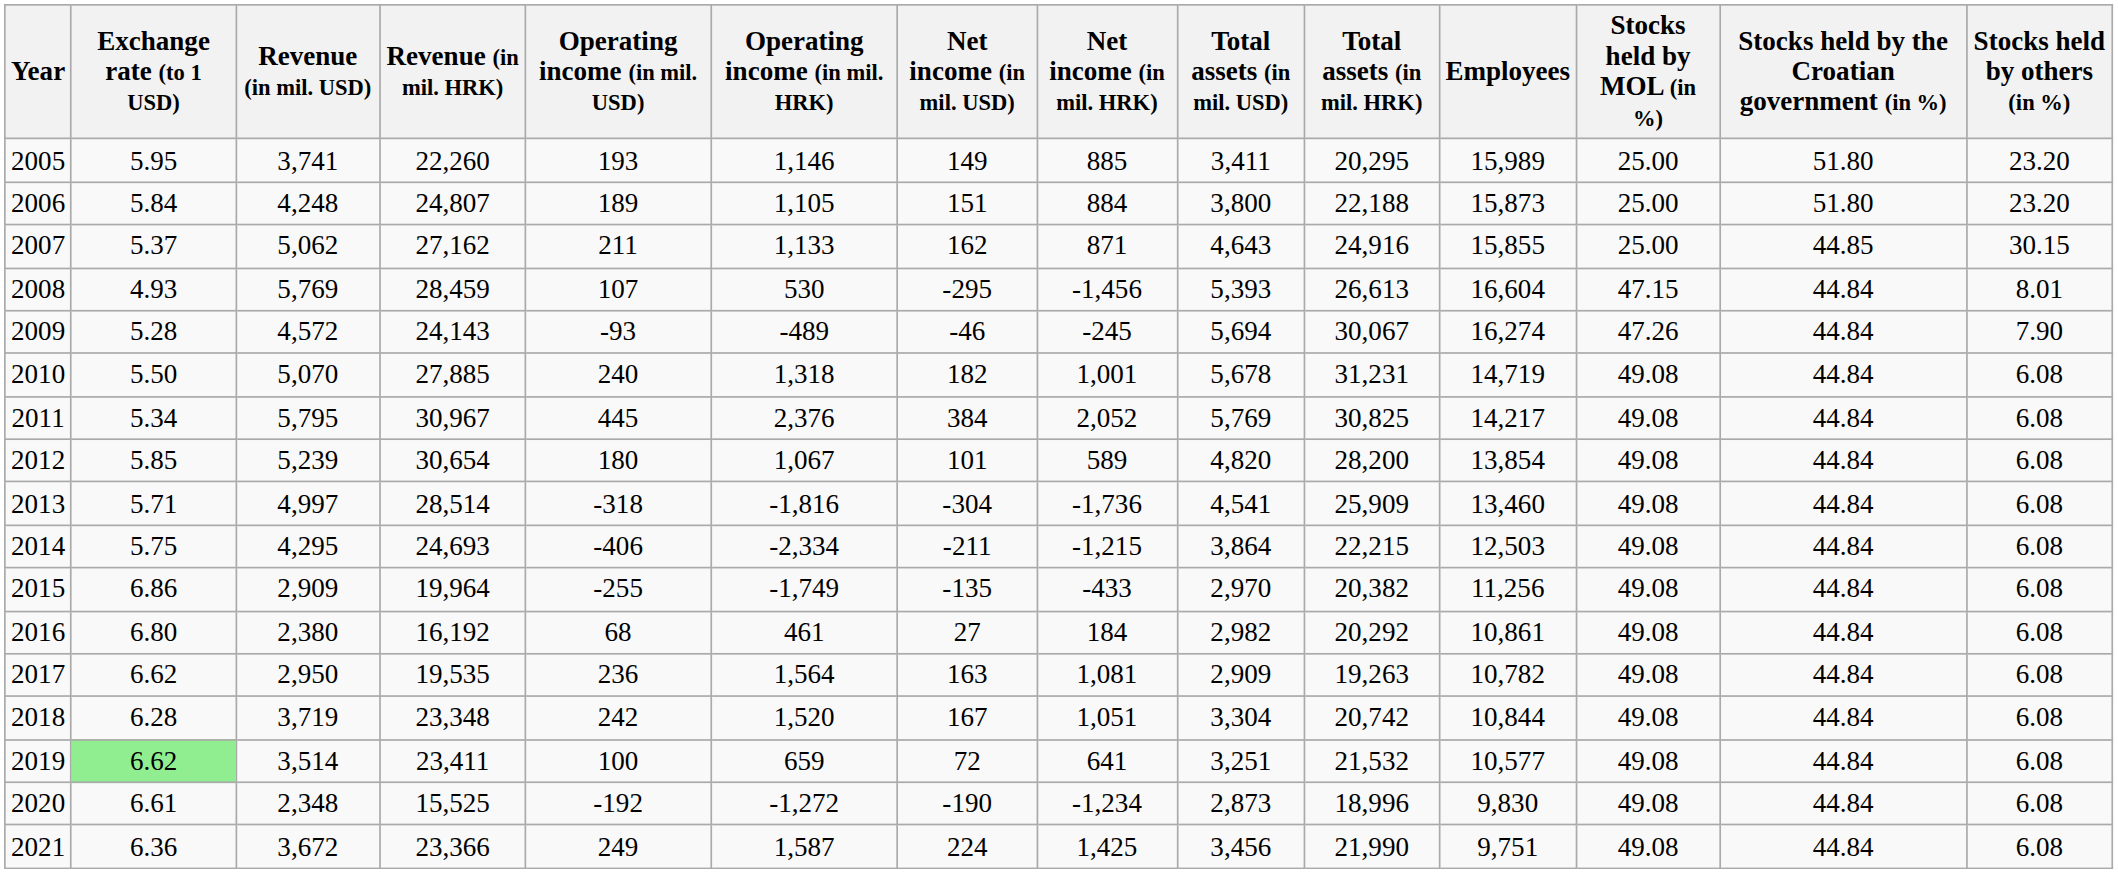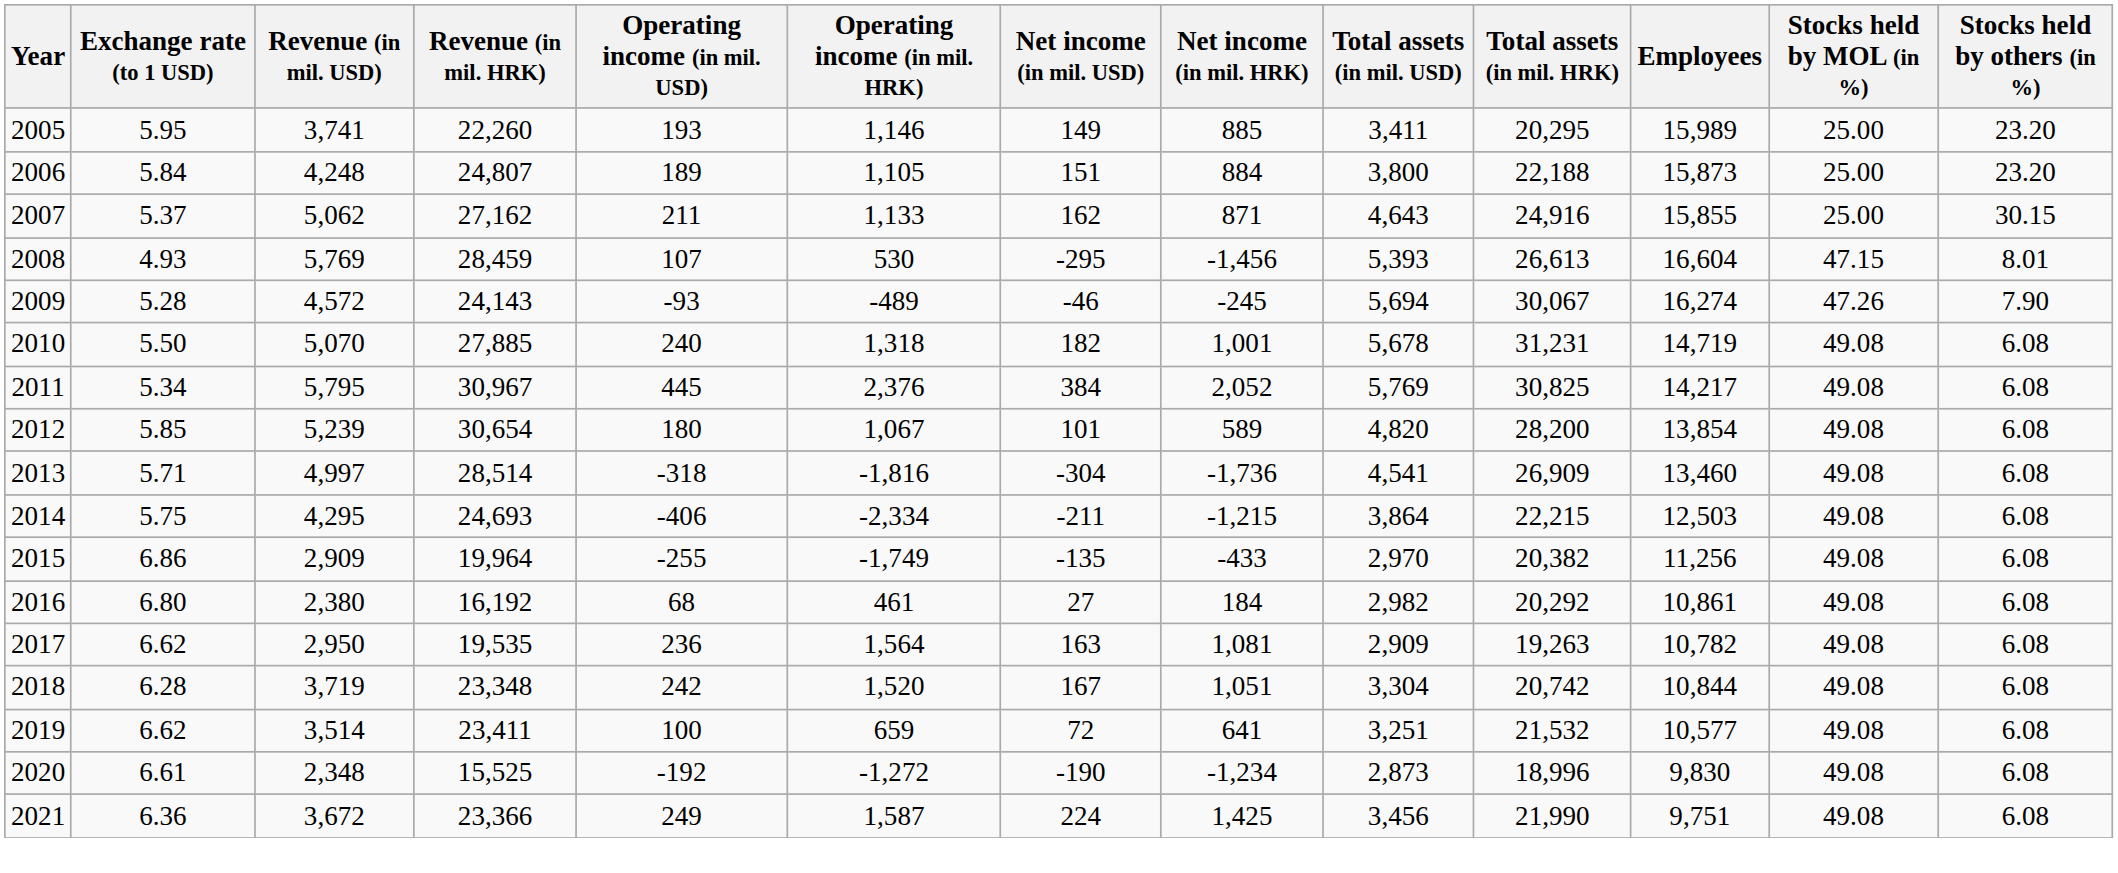 <table class="wikitable" style="text-align: center;">
 <tr>
 <th>Year</th>
 <th>Exchange rate <small>(to 1 USD)</small></th>
 <th>Revenue <small>(in mil. USD)</small></th>
 <th>Revenue <small>(in mil. HRK)</small></th>
 <th>Operating income <small>(in mil. USD)</small></th>
 <th>Operating income <small>(in mil. HRK)</small></th>
 <th>Net income <small>(in mil. USD)</small></th>
 <th>Net income <small>(in mil. HRK)</small></th>
 <th>Total assets <small>(in mil. USD)</small></th>
 <th>Total assets <small>(in mil. HRK)</small></th>
 <th>Employees</th>
 <th>Stocks held by MOL <small>(in %)</small></th>
-<th>Stocks held by the Croatian government <small>(in %)</small></th>
 <th>Stocks held by others <small>(in %)</small></th>
 </tr>
 <tr>
 <td>2005</td>
 <td>5.95</td>
 <td>3,741</td>
 <td>22,260</td>
 <td>193</td>
 <td>1,146</td>
 <td>149</td>
 <td>885</td>
 <td>3,411</td>
 <td>20,295</td>
 <td>15,989</td>
 <td>25.00</td>
-<td>51.80</td>
 <td>23.20</td>
 </tr>
 <tr>
 <td>2006</td>
 <td>5.84</td>
 <td>4,248</td>
 <td>24,807</td>
 <td>189</td>
 <td>1,105</td>
 <td>151</td>
 <td>884</td>
 <td>3,800</td>
 <td>22,188</td>
 <td>15,873</td>
 <td>25.00</td>
-<td>51.80</td>
 <td>23.20</td>
 </tr>
 <tr>
 <td>2007</td>
 <td>5.37</td>
 <td>5,062</td>
 <td>27,162</td>
 <td>211</td>
 <td>1,133</td>
 <td>162</td>
 <td>871</td>
 <td>4,643</td>
 <td>24,916</td>
 <td>15,855</td>
 <td>25.00</td>
-<td>44.85</td>
 <td>30.15</td>
 </tr>
 <tr>
 <td>2008</td>
 <td>4.93</td>
 <td>5,769</td>
 <td>28,459</td>
 <td>107</td>
 <td>530</td>
 <td>-295</td>
 <td>-1,456</td>
 <td>5,393</td>
 <td>26,613</td>
 <td>16,604</td>
 <td>47.15</td>
-<td>44.84</td>
 <td>8.01</td>
 </tr>
 <tr>
 <td>2009</td>
 <td>5.28</td>
 <td>4,572</td>
 <td>24,143</td>
 <td>-93</td>
 <td>-489</td>
 <td>-46</td>
 <td>-245</td>
 <td>5,694</td>
 <td>30,067</td>
 <td>16,274</td>
 <td>47.26</td>
-<td>44.84</td>
 <td>7.90</td>
 </tr>
 <tr>
 <td>2010</td>
 <td>5.50</td>
 <td>5,070</td>
 <td>27,885</td>
 <td>240</td>
 <td>1,318</td>
 <td>182</td>
 <td>1,001</td>
 <td>5,678</td>
 <td>31,231</td>
 <td>14,719</td>
 <td>49.08</td>
-<td>44.84</td>
 <td>6.08</td>
 </tr>
 <tr>
 <td>2011</td>
 <td>5.34</td>
 <td>5,795</td>
 <td>30,967</td>
 <td>445</td>
 <td>2,376</td>
 <td>384</td>
 <td>2,052</td>
 <td>5,769</td>
 <td>30,825</td>
 <td>14,217</td>
 <td>49.08</td>
-<td>44.84</td>
 <td>6.08</td>
 </tr>
 <tr>
 <td>2012</td>
 <td>5.85</td>
 <td>5,239</td>
 <td>30,654</td>
 <td>180</td>
 <td>1,067</td>
 <td>101</td>
 <td>589</td>
 <td>4,820</td>
 <td>28,200</td>
 <td>13,854</td>
 <td>49.08</td>
-<td>44.84</td>
 <td>6.08</td>
 </tr>
 <tr>
 <td>2013</td>
 <td>5.71</td>
 <td>4,997</td>
 <td>28,514</td>
 <td>-318</td>
 <td>-1,816</td>
 <td>-304</td>
 <td>-1,736</td>
 <td>4,541</td>
-<td>25,909</td>
+<td>26,909</td>
 <td>13,460</td>
 <td>49.08</td>
-<td>44.84</td>
 <td>6.08</td>
 </tr>
 <tr>
 <td>2014</td>
 <td>5.75</td>
 <td>4,295</td>
 <td>24,693</td>
 <td>-406</td>
 <td>-2,334</td>
 <td>-211</td>
 <td>-1,215</td>
 <td>3,864</td>
 <td>22,215</td>
 <td>12,503</td>
 <td>49.08</td>
-<td>44.84</td>
 <td>6.08</td>
 </tr>
 <tr>
 <td>2015</td>
 <td>6.86</td>
 <td>2,909</td>
 <td>19,964</td>
 <td>-255</td>
 <td>-1,749</td>
 <td>-135</td>
 <td>-433</td>
 <td>2,970</td>
 <td>20,382</td>
 <td>11,256</td>
 <td>49.08</td>
-<td>44.84</td>
 <td>6.08</td>
 </tr>
 <tr>
 <td>2016</td>
 <td>6.80</td>
 <td>2,380</td>
 <td>16,192</td>
 <td>68</td>
 <td>461</td>
 <td>27</td>
 <td>184</td>
 <td>2,982</td>
 <td>20,292</td>
 <td>10,861</td>
 <td>49.08</td>
-<td>44.84</td>
 <td>6.08</td>
 </tr>
 <tr>
 <td>2017</td>
 <td>6.62</td>
 <td>2,950</td>
 <td>19,535</td>
 <td>236</td>
 <td>1,564</td>
 <td>163</td>
 <td>1,081</td>
 <td>2,909</td>
 <td>19,263</td>
 <td>10,782</td>
 <td>49.08</td>
-<td>44.84</td>
 <td>6.08</td>
 </tr>
 <tr>
 <td>2018</td>
 <td>6.28</td>
 <td>3,719</td>
 <td>23,348</td>
 <td>242</td>
 <td>1,520</td>
 <td>167</td>
 <td>1,051</td>
 <td>3,304</td>
 <td>20,742</td>
 <td>10,844</td>
 <td>49.08</td>
-<td>44.84</td>
 <td>6.08</td>
 </tr>
 <tr>
 <td>2019</td>
-<td style="background: lightgreen;">6.62</td>
+<td>6.62</td>
 <td>3,514</td>
 <td>23,411</td>
 <td>100</td>
 <td>659</td>
 <td>72</td>
 <td>641</td>
 <td>3,251</td>
 <td>21,532</td>
 <td>10,577</td>
 <td>49.08</td>
-<td>44.84</td>
 <td>6.08</td>
 </tr>
 <tr>
 <td>2020</td>
 <td>6.61</td>
 <td>2,348</td>
 <td>15,525</td>
 <td>-192</td>
 <td>-1,272</td>
 <td>-190</td>
 <td>-1,234</td>
 <td>2,873</td>
 <td>18,996</td>
 <td>9,830</td>
 <td>49.08</td>
-<td>44.84</td>
 <td>6.08</td>
 </tr>
 <tr>
 <td>2021</td>
 <td>6.36</td>
 <td>3,672</td>
 <td>23,366</td>
 <td>249</td>
 <td>1,587</td>
 <td>224</td>
 <td>1,425</td>
 <td>3,456</td>
 <td>21,990</td>
 <td>9,751</td>
 <td>49.08</td>
-<td>44.84</td>
 <td>6.08</td>
 </tr>
 </table>
